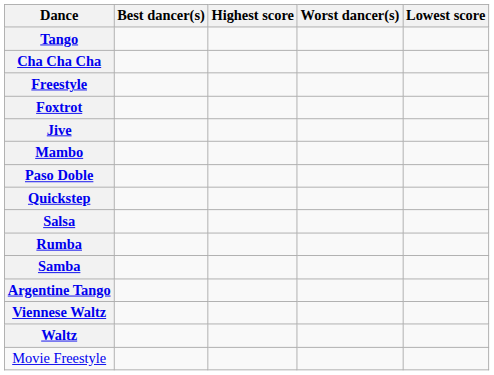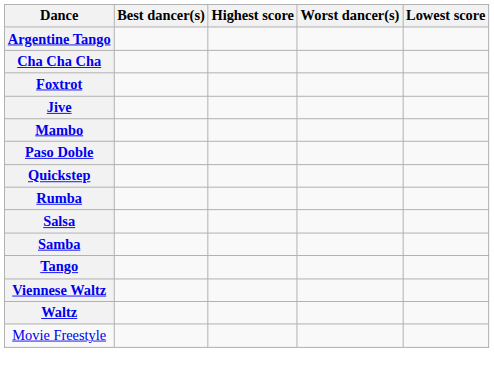 <table class="wikitable sortable" style="text-align:center;">
 <tr>
 <th>Dance</th>
 <th class="sortable">Best dancer(s)</th>
 <th>Highest score</th>
 <th class="sortable">Worst dancer(s)</th>
 <th>Lowest score</th>
 </tr>
 <tr>
-<th><a href='#'>Tango</a></th>
+<th><a href='#'>Argentine Tango</a></th>
 <td></td>
 <td></td>
 <td></td>
 <td></td>
 </tr>
 <tr>
 <th><a href='#'>Cha Cha Cha</a></th>
-<td></td>
-<td></td>
-<td></td>
-<td></td>
-</tr>
-<tr>
-<th><a href='#'>Freestyle</a></th>
 <td></td>
 <td></td>
 <td></td>
 <td></td>
 </tr>
 <tr>
 <th><a href='#'>Foxtrot</a></th>
 <td></td>
 <td></td>
 <td></td>
 <td></td>
 </tr>
 <tr>
 <th><a href='#'>Jive</a></th>
 <td></td>
 <td></td>
 <td></td>
 <td></td>
 </tr>
 <tr>
 <th><a href='#'>Mambo</a></th>
 <td></td>
 <td></td>
 <td></td>
 <td></td>
 </tr>
 <tr>
 <th><a href='#'>Paso Doble</a></th>
 <td></td>
 <td></td>
 <td></td>
 <td></td>
 </tr>
 <tr>
 <th><a href='#'>Quickstep</a></th>
 <td></td>
 <td></td>
 <td></td>
 <td></td>
 </tr>
 <tr>
-<th><a href='#'>Salsa</a></th>
+<th><a href='#'>Rumba</a></th>
 <td></td>
 <td></td>
 <td></td>
 <td></td>
 </tr>
 <tr>
-<th><a href='#'>Rumba</a></th>
+<th><a href='#'>Salsa</a></th>
 <td></td>
 <td></td>
 <td></td>
 <td></td>
 </tr>
 <tr>
 <th><a href='#'>Samba</a></th>
 <td></td>
 <td></td>
 <td></td>
 <td></td>
 </tr>
 <tr>
-<th><a href='#'>Argentine Tango</a></th>
+<th><a href='#'>Tango</a></th>
 <td></td>
 <td></td>
 <td></td>
 <td></td>
 </tr>
 <tr>
 <th><a href='#'>Viennese Waltz</a></th>
 <td></td>
 <td></td>
 <td></td>
 <td></td>
 </tr>
 <tr>
 <th><a href='#'>Waltz</a></th>
 <td></td>
 <td></td>
 <td></td>
 <td></td>
 </tr>
 <tr>
 <td><a href='#'>Movie Freestyle</a></td>
 <td></td>
 <td></td>
 <td></td>
 <td></td>
 </tr>
 </table>
